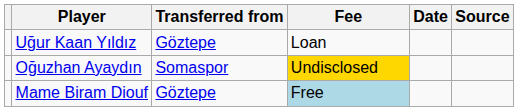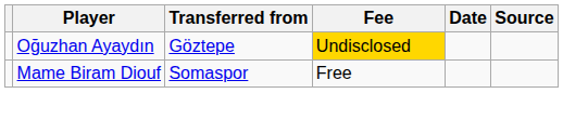 <table class="wikitable plainrowheaders sortable">
 <tr>
 <th></th>
 <th scope="col">Player</th>
 <th>Transferred from</th>
 <th style="width: 115px;">Fee</th>
 <th scope="col">Date</th>
 <th scope="col">Source</th>
 </tr>
 <tr>
 <td align="center"></td>
-<td> <a href='#'>Uğur Kaan Yıldız</a></td>
+<td> <a href='#'>Oğuzhan Ayaydın</a></td>
 <td> <a href='#'>Göztepe</a></td>
-<td>Loan</td>
-<td></td>
-<td></td>
-</tr>
-<tr>
-<td align="center"></td>
-<td> <a href='#'>Oğuzhan Ayaydın</a></td>
-<td> <a href='#'>Somaspor</a></td>
 <td style="background: gold;">Undisclosed</td>
 <td></td>
 <td></td>
 </tr>
 <tr>
 <td align="center"></td>
 <td> <a href='#'>Mame Biram Diouf</a></td>
-<td> <a href='#'>Göztepe</a></td>
-<td style="background: lightblue;">Free</td>
+<td> <a href='#'>Somaspor</a></td>
+<td>Free</td>
 <td></td>
 <td></td>
 </tr>
 </table>
